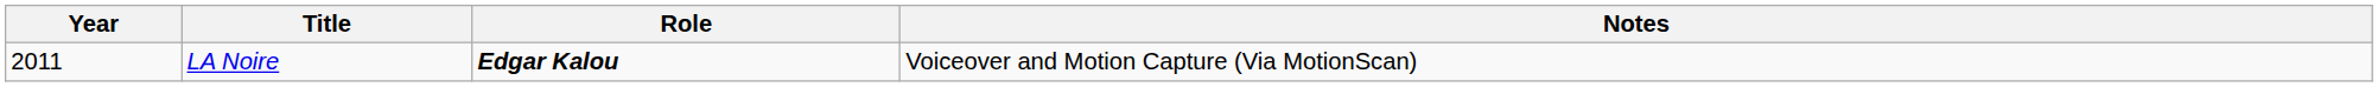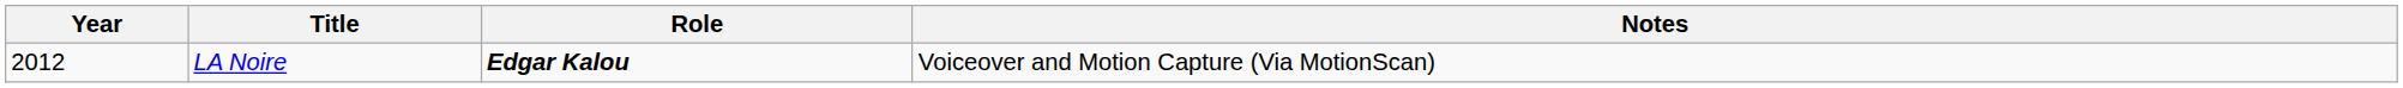 <table class="wikitable" width="100%">
 <tr>
 <th>Year</th>
 <th>Title</th>
 <th>Role</th>
 <th>Notes</th>
 </tr>
 <tr>
-<td>2011</td>
+<td>2012</td>
 <td><em><a href='#'>LA Noire</a></em></td>
 <td><strong><em>Edgar Kalou</em></strong></td>
 <td>Voiceover and Motion Capture (Via MotionScan)</td>
 </tr>
 </table>
